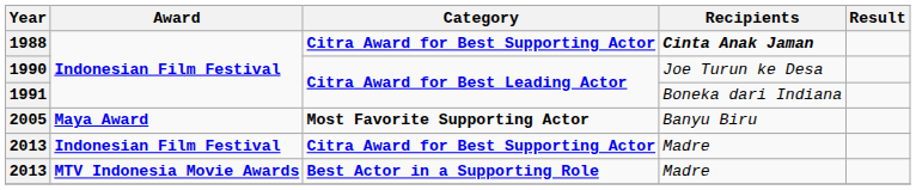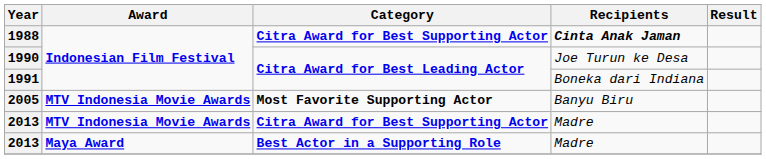 <table class="wikitable sortable">
 <tr>
 <th>Year</th>
 <th>Award</th>
 <th>Category</th>
 <th>Recipients</th>
 <th>Result</th>
 </tr>
 <tr>
 <th>1988</th>
 <td rowspan="3"><strong><a href='#'>Indonesian Film Festival</a></strong></td>
 <td><strong><a href='#'>Citra Award for Best Supporting Actor</a></strong></td>
 <td><strong><em>Cinta Anak Jaman</em></strong></td>
 <td></td>
 </tr>
 <tr>
 <th>1990</th>
 <td rowspan="2"><strong><a href='#'>Citra Award for Best Leading Actor</a></strong></td>
 <td><em>Joe Turun ke Desa</em></td>
 <td></td>
 </tr>
 <tr>
 <th>1991</th>
 <td><em>Boneka dari Indiana</em></td>
 <td></td>
 </tr>
 <tr>
 <th>2005</th>
-<td><strong><a href='#'>Maya Award</a></strong></td>
+<td><strong><a href='#'>MTV Indonesia Movie Awards</a></strong></td>
 <td><strong>Most Favorite Supporting Actor</strong></td>
 <td><em>Banyu Biru</em></td>
 <td></td>
 </tr>
 <tr>
 <th>2013</th>
-<td><strong><a href='#'>Indonesian Film Festival</a></strong></td>
+<td><strong><a href='#'>MTV Indonesia Movie Awards</a></strong></td>
 <td><strong><a href='#'>Citra Award for Best Supporting Actor</a></strong></td>
 <td><em>Madre</em></td>
 <td></td>
 </tr>
 <tr>
 <th>2013</th>
-<td><strong><a href='#'>MTV Indonesia Movie Awards</a></strong></td>
+<td><strong><a href='#'>Maya Award</a></strong></td>
 <td><strong><a href='#'>Best Actor in a Supporting Role</a></strong></td>
 <td><em>Madre</em></td>
 <td></td>
 </tr>
 <tr>
 </tr>
 </table>
